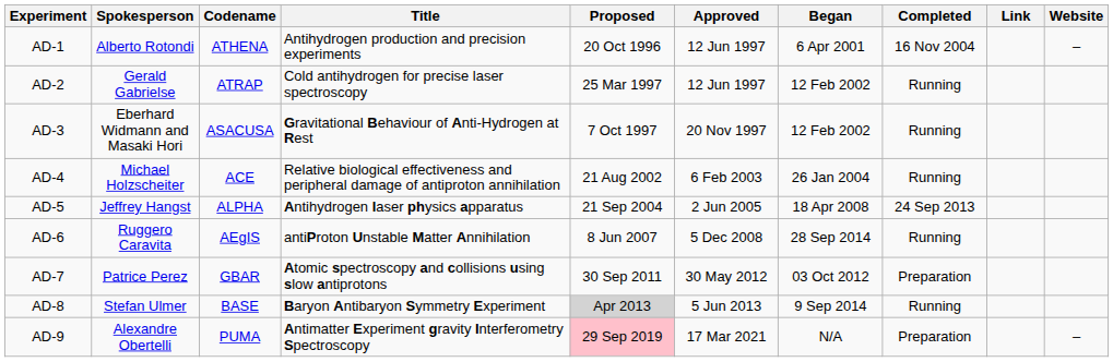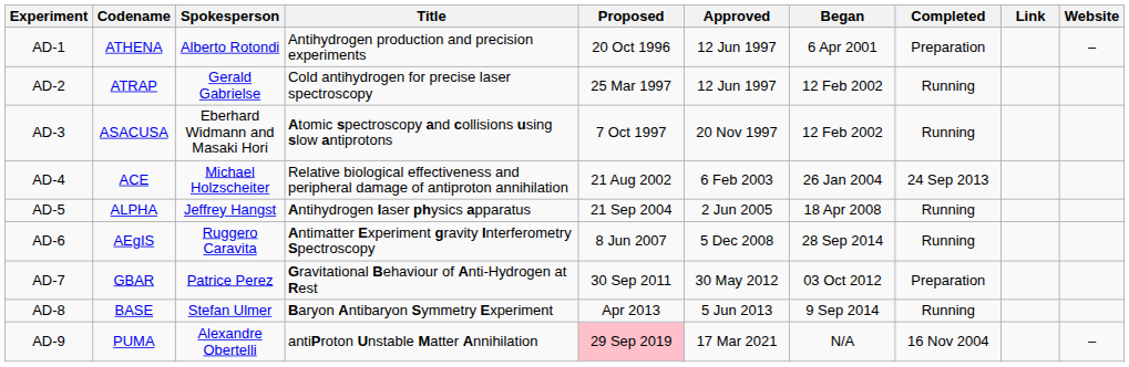 <table class="wikitable sortable" style="text-align:center">
 <tr>
 <th width="5%">Experiment</th>
+<th width="5%">Codename</th>
 <th width="7%">Spokesperson</th>
-<th width="5%">Codename</th>
 <th width="25%">Title</th>
 <th width="9%">Proposed</th>
 <th width="9%">Approved</th>
 <th width="9%">Began</th>
 <th width="9%">Completed</th>
 <th width="5%">Link</th>
 <th width="5%">Website</th>
 </tr>
 <tr>
 <td>AD-1</td>
+<td><a href='#'>ATHENA</a></td>
 <td><a href='#'>Alberto Rotondi</a></td>
-<td><a href='#'>ATHENA</a></td>
 <td align="left">Antihydrogen production and precision experiments</td>
 <td>20 Oct 1996</td>
 <td>12 Jun 1997</td>
 <td>6 Apr 2001</td>
-<td>16 Nov 2004</td>
+<td>Preparation</td>
 <td><br></td>
 <td>–</td>
 </tr>
 <tr>
 <td>AD-2</td>
+<td><a href='#'>ATRAP</a></td>
 <td><a href='#'>Gerald Gabrielse</a></td>
-<td><a href='#'>ATRAP</a></td>
 <td align="left">Cold antihydrogen for precise laser spectroscopy</td>
 <td>25 Mar 1997</td>
 <td>12 Jun 1997</td>
 <td>12 Feb 2002</td>
 <td>Running</td>
 <td><br></td>
 <td> </td>
 </tr>
 <tr>
 <td>AD-3</td>
+<td><a href='#'>ASACUSA</a></td>
 <td>Eberhard Widmann and Masaki Hori</td>
-<td><a href='#'>ASACUSA</a></td>
-<td align="left"><strong>G</strong>ravitational <strong>B</strong>ehaviour of <strong>A</strong>nti-Hydrogen at <strong>R</strong>est</td>
+<td align="left"><strong>A</strong>tomic <strong>s</strong>pectroscopy <strong>a</strong>nd <strong>c</strong>ollisions <strong>u</strong>sing <strong>s</strong>low <strong>a</strong>ntiprotons</td>
 <td>7 Oct 1997</td>
 <td>20 Nov 1997</td>
 <td>12 Feb 2002</td>
 <td>Running</td>
 <td><br></td>
 <td> </td>
 </tr>
 <tr>
 <td>AD-4</td>
+<td><a href='#'>ACE</a></td>
 <td><a href='#'>Michael Holzscheiter</a></td>
-<td><a href='#'>ACE</a></td>
 <td align="left">Relative biological effectiveness and peripheral damage of antiproton annihilation</td>
 <td>21 Aug 2002</td>
 <td>6 Feb 2003</td>
 <td>26 Jan 2004</td>
+<td>24 Sep 2013</td>
+<td><br></td>
+<td></td>
+</tr>
+<tr>
+<td>AD-5</td>
+<td><a href='#'>ALPHA</a></td>
+<td><a href='#'>Jeffrey Hangst</a></td>
+<td align="left"><strong>A</strong>ntihydrogen <strong>l</strong>aser <strong>ph</strong>ysics <strong>a</strong>pparatus</td>
+<td>21 Sep 2004</td>
+<td>2 Jun 2005</td>
+<td>18 Apr 2008</td>
 <td>Running</td>
 <td><br></td>
 <td></td>
 </tr>
 <tr>
-<td>AD-5</td>
-<td><a href='#'>Jeffrey Hangst</a></td>
-<td><a href='#'>ALPHA</a></td>
-<td align="left"><strong>A</strong>ntihydrogen <strong>l</strong>aser <strong>ph</strong>ysics <strong>a</strong>pparatus</td>
-<td>21 Sep 2004</td>
-<td>2 Jun 2005</td>
-<td>18 Apr 2008</td>
-<td>24 Sep 2013</td>
-<td><br></td>
-<td></td>
-</tr>
-<tr>
 <td>AD-6</td>
+<td><a href='#'>AEgIS</a></td>
 <td><a href='#'>Ruggero Caravita</a></td>
-<td><a href='#'>AEgIS</a></td>
-<td align="left">anti<strong>P</strong>roton <strong>U</strong>nstable <strong>M</strong>atter <strong>A</strong>nnihilation</td>
+<td align="left"><strong>A</strong>ntimatter <strong>E</strong>xperiment <strong>g</strong>ravity <strong>I</strong>nterferometry <strong>S</strong>pectroscopy</td>
 <td>8 Jun 2007</td>
 <td>5 Dec 2008</td>
 <td>28 Sep 2014</td>
 <td>Running</td>
 <td><br></td>
 <td></td>
 </tr>
 <tr>
 <td>AD-7</td>
+<td><a href='#'>GBAR</a></td>
 <td><a href='#'>Patrice Perez</a></td>
-<td><a href='#'>GBAR</a></td>
-<td align="left"><strong>A</strong>tomic <strong>s</strong>pectroscopy <strong>a</strong>nd <strong>c</strong>ollisions <strong>u</strong>sing <strong>s</strong>low <strong>a</strong>ntiprotons</td>
+<td align="left"><strong>G</strong>ravitational <strong>B</strong>ehaviour of <strong>A</strong>nti-Hydrogen at <strong>R</strong>est</td>
 <td>30 Sep 2011</td>
 <td>30 May 2012</td>
 <td>03 Oct 2012</td>
 <td>Preparation</td>
 <td><br></td>
 <td> </td>
 </tr>
 <tr>
 <td>AD-8</td>
+<td><a href='#'>BASE</a></td>
 <td><a href='#'>Stefan Ulmer</a></td>
-<td><a href='#'>BASE</a></td>
 <td align="left"><strong>B</strong>aryon <strong>A</strong>ntibaryon <strong>S</strong>ymmetry <strong>E</strong>xperiment</td>
-<td style="background: lightgrey;">Apr 2013</td>
+<td>Apr 2013</td>
 <td>5 Jun 2013</td>
 <td>9 Sep 2014</td>
 <td>Running</td>
 <td><br></td>
 <td></td>
 </tr>
 <tr>
 <td>AD-9</td>
+<td><a href='#'>PUMA</a></td>
 <td><a href='#'>Alexandre Obertelli</a></td>
-<td><a href='#'>PUMA</a></td>
-<td align="left"><strong>A</strong>ntimatter <strong>E</strong>xperiment <strong>g</strong>ravity <strong>I</strong>nterferometry <strong>S</strong>pectroscopy</td>
+<td align="left">anti<strong>P</strong>roton <strong>U</strong>nstable <strong>M</strong>atter <strong>A</strong>nnihilation</td>
 <td style="background: pink;">29 Sep 2019</td>
 <td>17 Mar 2021</td>
 <td>N/A</td>
-<td>Preparation</td>
+<td>16 Nov 2004</td>
 <td><br></td>
 <td>–</td>
 </tr>
 </table>
